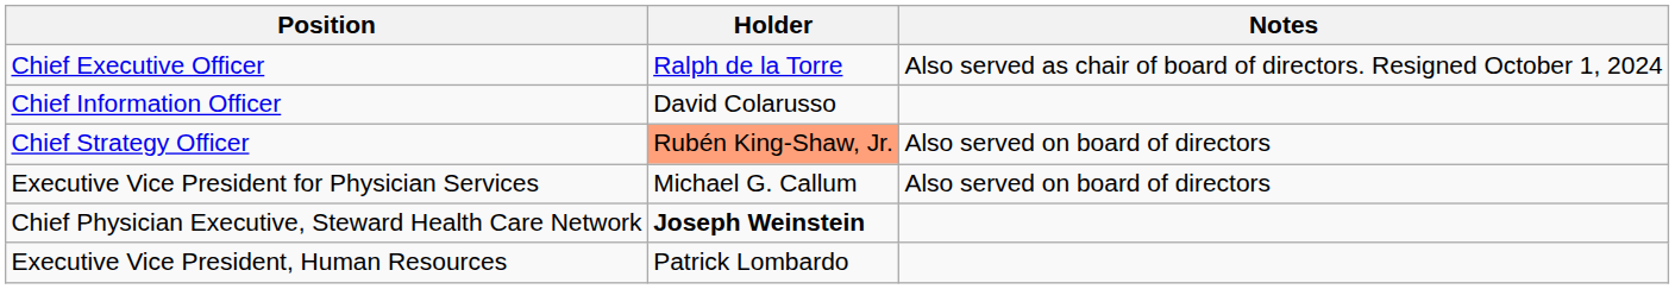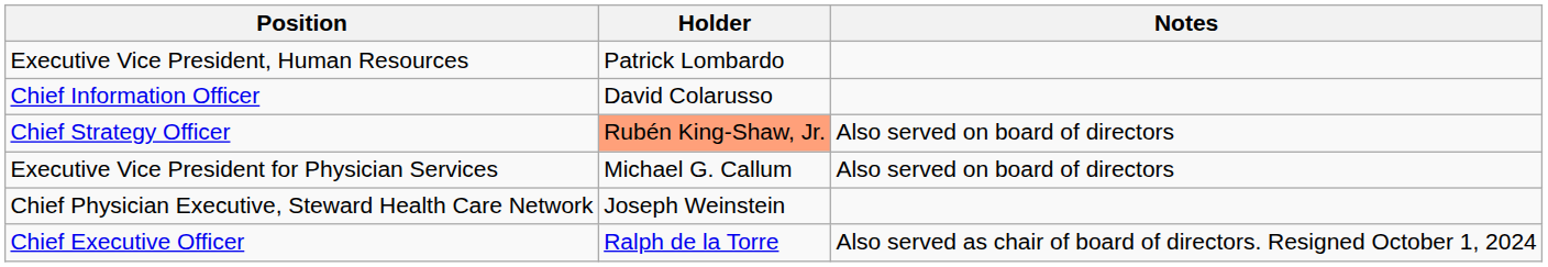 <table class="wikitable">
 <tr>
 <th>Position</th>
 <th>Holder</th>
 <th>Notes</th>
 </tr>
 <tr>
-<td><a href='#'>Chief Executive Officer</a></td>
-<td><a href='#'>Ralph de la Torre</a></td>
-<td>Also served as chair of board of directors. Resigned October 1, 2024</td>
+<td>Executive Vice President, Human Resources</td>
+<td>Patrick Lombardo</td>
+<td></td>
 </tr>
 <tr>
 <td><a href='#'>Chief Information Officer</a></td>
 <td>David Colarusso</td>
 <td></td>
 </tr>
 <tr>
 <td><a href='#'>Chief Strategy Officer</a></td>
 <td style="background: lightsalmon;">Rubén King-Shaw, Jr.</td>
 <td>Also served on board of directors</td>
 </tr>
 <tr>
 <td>Executive Vice President for Physician Services</td>
 <td>Michael G. Callum</td>
 <td>Also served on board of directors</td>
 </tr>
 <tr>
 <td>Chief Physician Executive, Steward Health Care Network</td>
-<td><strong>Joseph Weinstein</strong></td>
+<td>Joseph Weinstein</td>
 <td></td>
 </tr>
 <tr>
-<td>Executive Vice President, Human Resources</td>
-<td>Patrick Lombardo</td>
-<td></td>
+<td><a href='#'>Chief Executive Officer</a></td>
+<td><a href='#'>Ralph de la Torre</a></td>
+<td>Also served as chair of board of directors. Resigned October 1, 2024</td>
 </tr>
 </table>
